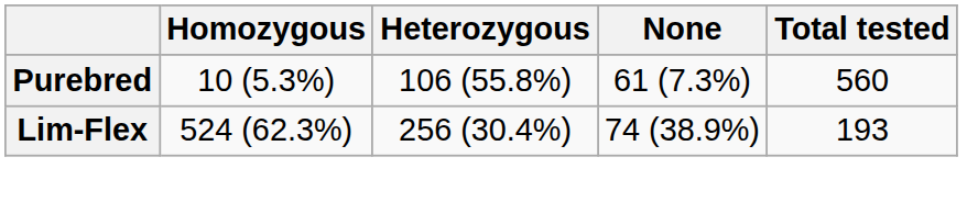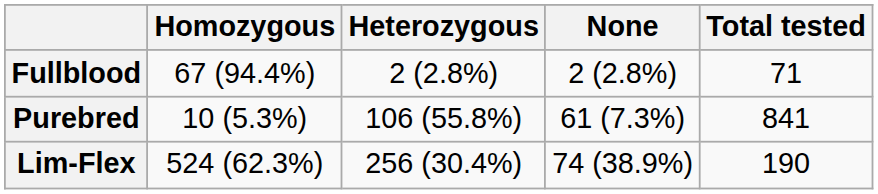 <table class="wikitable" style="text-align:center;">
 <tr>
 <th scope="col"> </th>
 <th scope="col">Homozygous</th>
 <th scope="col">Heterozygous</th>
 <th scope="col">None</th>
 <th scope="col">Total tested</th>
 </tr>
 <tr>
+<th scope="row">Fullblood</th>
+<td>67 (94.4%)</td>
+<td>2 (2.8%)</td>
+<td>2 (2.8%)</td>
+<td>71</td>
+</tr>
+<tr>
 <th scope="row">Purebred</th>
 <td>10 (5.3%)</td>
 <td>106 (55.8%)</td>
 <td>61 (7.3%)</td>
-<td>560</td>
+<td>841</td>
 </tr>
 <tr>
 <th scope="row">Lim-Flex</th>
 <td>524 (62.3%)</td>
 <td>256 (30.4%)</td>
 <td>74 (38.9%)</td>
-<td>193</td>
+<td>190</td>
 </tr>
 </table>
